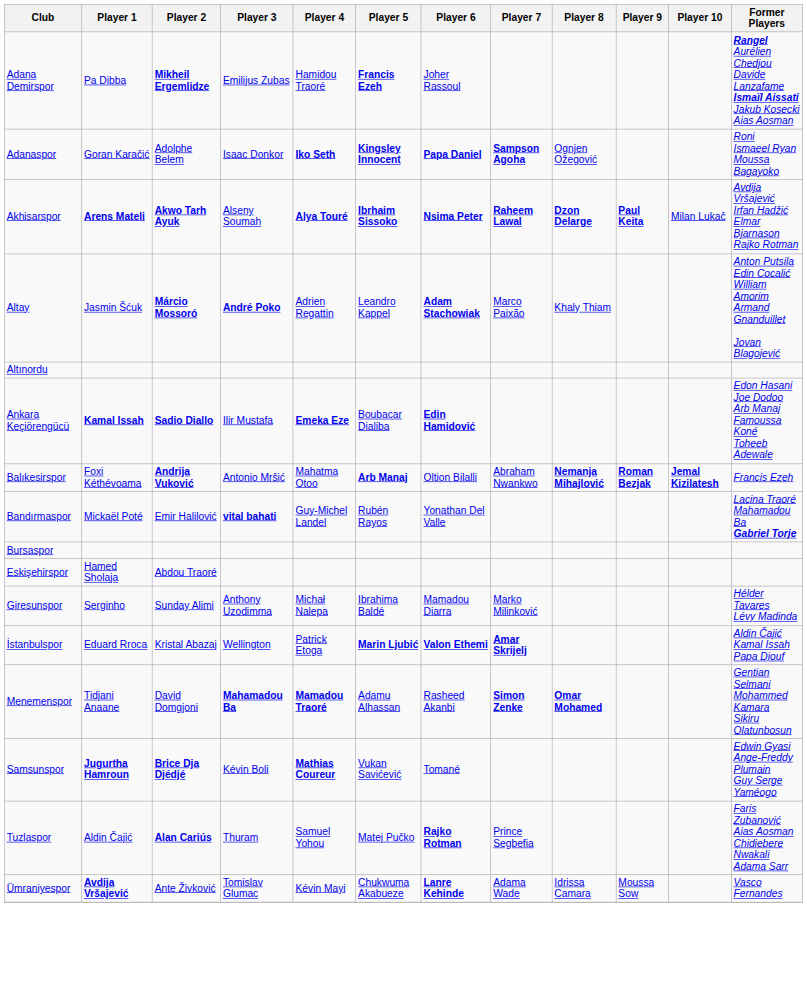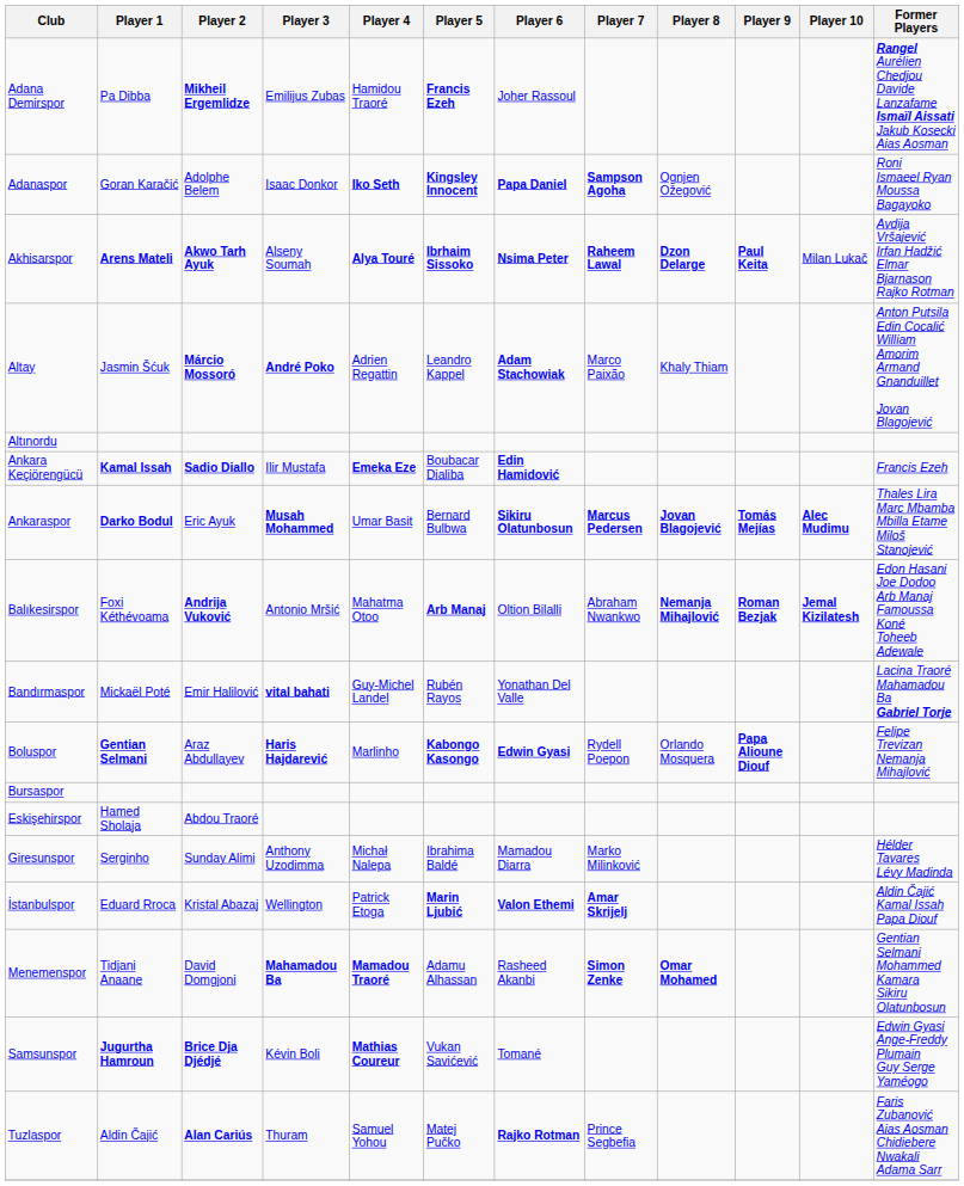 <table class="wikitable">
 <tr>
 <th width="170">Club</th>
 <th width="170">Player 1</th>
 <th width="170">Player 2</th>
 <th width="170">Player 3</th>
 <th width="170">Player 4</th>
 <th width="170">Player 5</th>
 <th width="170">Player 6</th>
 <th width="170">Player 7</th>
 <th width="170">Player 8</th>
 <th width="170">Player 9</th>
 <th width="170">Player 10</th>
 <th width="170">Former Players</th>
 </tr>
 <tr>
 <td><a href='#'>Adana Demirspor</a></td>
 <td> <a href='#'>Pa Dibba</a></td>
 <td> <strong><a href='#'>Mikheil Ergemlidze</a></strong></td>
 <td> <a href='#'>Emilijus Zubas</a></td>
 <td> <a href='#'>Hamidou Traoré</a></td>
 <td> <strong><a href='#'>Francis Ezeh</a></strong></td>
 <td> <a href='#'>Joher Rassoul</a></td>
 <td></td>
 <td></td>
 <td></td>
 <td></td>
 <td> <strong><em><a href='#'>Rangel</a></em></strong> <br>  <em><a href='#'>Aurélien Chedjou</a></em> <br>  <em><a href='#'>Davide Lanzafame</a></em> <br>  <strong><em><a href='#'>Ismaïl Aissati</a></em></strong> <br>  <em><a href='#'>Jakub Kosecki</a></em> <br>  <em><a href='#'>Aias Aosman</a></em></td>
 </tr>
 <tr>
 <td><a href='#'>Adanaspor</a></td>
 <td> <a href='#'>Goran Karačić</a></td>
 <td> <a href='#'>Adolphe Belem</a></td>
 <td> <a href='#'>Isaac Donkor</a></td>
 <td> <strong><a href='#'>Iko Seth</a></strong></td>
 <td> <strong><a href='#'>Kingsley Innocent</a></strong></td>
 <td> <strong><a href='#'>Papa Daniel</a></strong></td>
 <td> <strong><a href='#'>Sampson Agoha</a></strong></td>
 <td> <a href='#'>Ognjen Ožegović</a></td>
 <td></td>
 <td></td>
 <td> <em><a href='#'>Roni</a></em> <br>  <em><a href='#'>Ismaeel Ryan</a></em> <br>  <em><a href='#'>Moussa Bagayoko</a></em></td>
 </tr>
 <tr>
 <td><a href='#'>Akhisarspor</a></td>
 <td> <strong><a href='#'>Arens Mateli</a></strong></td>
 <td> <strong><a href='#'>Akwo Tarh Ayuk</a></strong></td>
 <td> <a href='#'>Alseny Soumah</a></td>
 <td> <strong><a href='#'>Alya Touré</a></strong></td>
 <td> <strong><a href='#'>Ibrhaim Sissoko</a></strong></td>
 <td> <strong><a href='#'>Nsima Peter</a></strong></td>
 <td> <strong><a href='#'>Raheem Lawal</a></strong></td>
 <td> <strong><a href='#'>Dzon Delarge</a></strong></td>
 <td> <strong><a href='#'>Paul Keita</a></strong></td>
 <td> <a href='#'>Milan Lukač</a></td>
 <td> <em><a href='#'>Avdija Vršajević</a></em> <br>  <em><a href='#'>Irfan Hadžić</a></em> <br>  <em><a href='#'>Elmar Bjarnason</a></em> <br>  <em><a href='#'>Rajko Rotman</a></em></td>
 </tr>
 <tr>
 <td><a href='#'>Altay</a></td>
 <td> <a href='#'>Jasmin Šćuk</a></td>
 <td> <strong><a href='#'>Márcio Mossoró</a></strong></td>
 <td> <strong><a href='#'>André Poko</a></strong></td>
 <td> <a href='#'>Adrien Regattin</a></td>
 <td> <a href='#'>Leandro Kappel</a></td>
 <td> <strong><a href='#'>Adam Stachowiak</a></strong></td>
 <td> <a href='#'>Marco Paixão</a></td>
 <td> <a href='#'>Khaly Thiam</a></td>
 <td></td>
 <td></td>
 <td> <em><a href='#'>Anton Putsila</a></em> <br>  <em><a href='#'>Edin Cocalić</a></em> <br>  <em><a href='#'>William Amorim</a></em> <br>  <em><a href='#'>Armand Gnanduillet</a></em> <br> <br>  <em><a href='#'>Jovan Blagojević</a></em></td>
 </tr>
 <tr>
 <td><a href='#'>Altınordu</a></td>
 <td></td>
 <td></td>
 <td></td>
 <td></td>
 <td></td>
 <td></td>
 <td></td>
 <td></td>
 <td></td>
 <td></td>
 <td></td>
 </tr>
 <tr>
 <td><a href='#'>Ankara Keçiörengücü</a></td>
 <td> <strong><a href='#'>Kamal Issah</a></strong></td>
 <td> <strong><a href='#'>Sadio Diallo</a></strong></td>
 <td> <a href='#'>Ilir Mustafa</a></td>
 <td> <strong><a href='#'>Emeka Eze</a></strong></td>
 <td> <a href='#'>Boubacar Dialiba</a></td>
 <td> <strong><a href='#'>Edin Hamidović</a></strong></td>
 <td></td>
 <td></td>
 <td></td>
 <td></td>
-<td> <em><a href='#'>Edon Hasani</a></em> <br>  <em><a href='#'>Joe Dodoo</a></em> <br>  <em><a href='#'>Arb Manaj</a></em> <br>  <em><a href='#'>Famoussa Koné</a></em> <br>  <em><a href='#'>Toheeb Adewale</a></em></td>
+<td> <em><a href='#'>Francis Ezeh</a></em></td>
+</tr>
+<tr>
+<td><a href='#'>Ankaraspor</a></td>
+<td> <strong><a href='#'>Darko Bodul</a></strong></td>
+<td> <a href='#'>Eric Ayuk</a></td>
+<td> <strong><a href='#'>Musah Mohammed</a></strong></td>
+<td> <a href='#'>Umar Basit</a></td>
+<td> <a href='#'>Bernard Bulbwa</a></td>
+<td> <strong><a href='#'>Sikiru Olatunbosun</a></strong></td>
+<td> <strong><a href='#'>Marcus Pedersen</a></strong></td>
+<td> <strong><a href='#'>Jovan Blagojević</a></strong></td>
+<td> <strong><a href='#'>Tomás Mejías</a></strong></td>
+<td> <strong><a href='#'>Alec Mudimu</a></strong></td>
+<td> <em><a href='#'>Thales Lira</a></em> <br>  <em><a href='#'>Marc Mbamba</a></em> <br>  <em><a href='#'>Mbilla Etame</a></em> <br>  <em><a href='#'>Miloš Stanojević</a></em></td>
 </tr>
 <tr>
 <td><a href='#'>Balıkesirspor</a></td>
 <td> <a href='#'>Foxi Kéthévoama</a></td>
 <td> <strong><a href='#'>Andrija Vuković</a></strong></td>
 <td> <a href='#'>Antonio Mršić</a></td>
 <td> <a href='#'>Mahatma Otoo</a></td>
 <td> <strong><a href='#'>Arb Manaj</a></strong></td>
 <td> <a href='#'>Oltion Bilalli</a></td>
 <td> <a href='#'>Abraham Nwankwo</a></td>
 <td> <strong><a href='#'>Nemanja Mihajlović</a></strong></td>
 <td> <strong><a href='#'>Roman Bezjak</a></strong></td>
 <td> <strong><a href='#'>Jemal Kizilatesh</a></strong></td>
-<td> <em><a href='#'>Francis Ezeh</a></em></td>
+<td> <em><a href='#'>Edon Hasani</a></em> <br>  <em><a href='#'>Joe Dodoo</a></em> <br>  <em><a href='#'>Arb Manaj</a></em> <br>  <em><a href='#'>Famoussa Koné</a></em> <br>  <em><a href='#'>Toheeb Adewale</a></em></td>
 </tr>
 <tr>
 <td><a href='#'>Bandırmaspor</a></td>
 <td> <a href='#'>Mickaël Poté</a></td>
 <td> <a href='#'>Emir Halilović</a></td>
 <td> <strong><a href='#'>vital bahati</a></strong></td>
 <td> <a href='#'>Guy-Michel Landel</a></td>
 <td> <a href='#'>Rubén Rayos</a></td>
 <td> <a href='#'>Yonathan Del Valle</a></td>
 <td></td>
 <td></td>
 <td></td>
 <td></td>
 <td> <em><a href='#'>Lacina Traoré</a></em> <br>  <em><a href='#'>Mahamadou Ba</a></em> <br>  <strong><em><a href='#'>Gabriel Torje</a></em></strong></td>
+</tr>
+<tr>
+<td><a href='#'>Boluspor</a></td>
+<td> <strong><a href='#'>Gentian Selmani</a></strong></td>
+<td> <a href='#'>Araz Abdullayev</a></td>
+<td> <strong><a href='#'>Haris Hajdarević</a></strong></td>
+<td> <a href='#'>Marlinho</a></td>
+<td> <strong><a href='#'>Kabongo Kasongo</a></strong></td>
+<td> <strong><a href='#'>Edwin Gyasi</a></strong></td>
+<td> <a href='#'>Rydell Poepon</a></td>
+<td> <a href='#'>Orlando Mosquera</a></td>
+<td> <strong><a href='#'>Papa Alioune Diouf</a></strong></td>
+<td></td>
+<td> <em><a href='#'>Felipe Trevizan</a></em> <br>  <em><a href='#'>Nemanja Mihajlović</a></em></td>
 </tr>
 <tr>
 <td><a href='#'>Bursaspor</a></td>
 <td></td>
 <td></td>
 <td></td>
 <td></td>
 <td></td>
 <td></td>
 <td></td>
 <td></td>
 <td></td>
 <td></td>
 <td></td>
 </tr>
 <tr>
 <td><a href='#'>Eskişehirspor</a></td>
 <td> <a href='#'>Hamed Sholaja</a></td>
 <td> <a href='#'>Abdou Traoré</a></td>
 <td></td>
 <td></td>
 <td></td>
 <td></td>
 <td></td>
 <td></td>
 <td></td>
 <td></td>
 <td></td>
 </tr>
 <tr>
 <td><a href='#'>Giresunspor</a></td>
 <td> <a href='#'>Serginho</a></td>
 <td> <a href='#'>Sunday Alimi</a></td>
 <td> <a href='#'>Anthony Uzodimma</a></td>
 <td> <a href='#'>Michał Nalepa</a></td>
 <td> <a href='#'>Ibrahima Baldé</a></td>
 <td> <a href='#'>Mamadou Diarra</a></td>
 <td> <a href='#'>Marko Milinković</a></td>
 <td></td>
 <td></td>
 <td></td>
 <td> <em><a href='#'>Hélder Tavares</a></em> <br>  <em><a href='#'>Lévy Madinda</a></em></td>
 </tr>
 <tr>
 <td><a href='#'>İstanbulspor</a></td>
 <td> <a href='#'>Eduard Rroca</a></td>
 <td> <a href='#'>Kristal Abazaj</a></td>
 <td> <a href='#'>Wellington</a></td>
 <td> <a href='#'>Patrick Etoga</a></td>
 <td> <strong><a href='#'>Marin Ljubić</a></strong></td>
 <td> <strong><a href='#'>Valon Ethemi</a></strong></td>
 <td> <strong><a href='#'>Amar Skrijelj</a></strong></td>
 <td></td>
 <td></td>
 <td></td>
 <td> <em><a href='#'>Aldin Čajić</a></em> <br>  <em><a href='#'>Kamal Issah</a></em> <br>  <em><a href='#'>Papa Diouf</a></em></td>
 </tr>
 <tr>
 <td><a href='#'>Menemenspor</a></td>
 <td> <a href='#'>Tidjani Anaane</a></td>
 <td> <a href='#'>David Domgjoni</a></td>
 <td> <strong><a href='#'>Mahamadou Ba</a></strong></td>
 <td> <strong><a href='#'>Mamadou Traoré</a></strong></td>
 <td> <a href='#'>Adamu Alhassan</a></td>
 <td> <a href='#'>Rasheed Akanbi</a></td>
 <td> <strong><a href='#'>Simon Zenke</a></strong></td>
 <td> <strong><a href='#'>Omar Mohamed</a></strong></td>
 <td></td>
 <td></td>
 <td> <em><a href='#'>Gentian Selmani</a></em> <br>  <em><a href='#'>Mohammed Kamara</a></em> <br>  <em><a href='#'>Sikiru Olatunbosun</a></em></td>
 </tr>
 <tr>
 <td><a href='#'>Samsunspor</a></td>
 <td> <strong><a href='#'>Jugurtha Hamroun</a></strong></td>
 <td> <strong><a href='#'>Brice Dja Djédjé</a></strong></td>
 <td> <a href='#'>Kévin Boli</a></td>
 <td> <strong><a href='#'>Mathias Coureur</a></strong></td>
 <td> <a href='#'>Vukan Savićević</a></td>
 <td> <a href='#'>Tomané</a></td>
 <td></td>
 <td></td>
 <td></td>
 <td></td>
 <td> <em><a href='#'>Edwin Gyasi</a></em> <br>  <em><a href='#'>Ange-Freddy Plumain</a></em> <br>  <em><a href='#'>Guy Serge Yaméogo</a></em></td>
 </tr>
 <tr>
 <td><a href='#'>Tuzlaspor</a></td>
 <td> <a href='#'>Aldin Čajić</a></td>
 <td> <strong><a href='#'>Alan Cariús</a></strong></td>
 <td> <a href='#'>Thuram</a></td>
 <td> <a href='#'>Samuel Yohou</a></td>
 <td> <a href='#'>Matej Pučko</a></td>
 <td> <strong><a href='#'>Rajko Rotman</a></strong></td>
 <td> <a href='#'>Prince Segbefia</a></td>
 <td></td>
 <td></td>
 <td></td>
 <td> <em><a href='#'>Faris Zubanović</a></em> <br>  <em><a href='#'>Aias Aosman</a></em> <br>  <em><a href='#'>Chidiebere Nwakali</a></em> <br>  <em><a href='#'>Adama Sarr</a></em></td>
 </tr>
 <tr>
-<td><a href='#'>Ümraniyespor</a></td>
-<td> <strong><a href='#'>Avdija Vršajević</a></strong></td>
-<td> <a href='#'>Ante Živković</a></td>
-<td> <a href='#'>Tomislav Glumac</a></td>
-<td> <a href='#'>Kévin Mayi</a></td>
-<td> <a href='#'>Chukwuma Akabueze</a></td>
-<td> <strong><a href='#'>Lanre Kehinde</a></strong></td>
-<td> <a href='#'>Adama Wade</a></td>
-<td> <a href='#'>Idrissa Camara</a></td>
-<td> <a href='#'>Moussa Sow</a></td>
-<td></td>
-<td> <em><a href='#'>Vasco Fernandes</a></em></td>
-</tr>
-<tr>
 </tr>
 </table>
